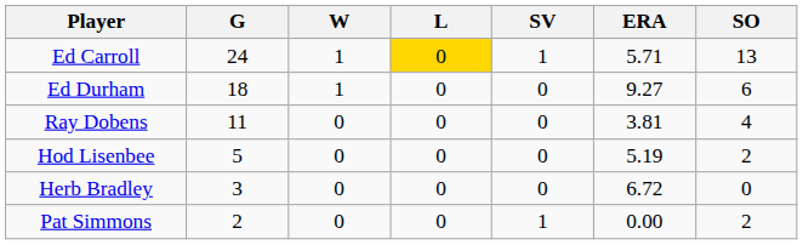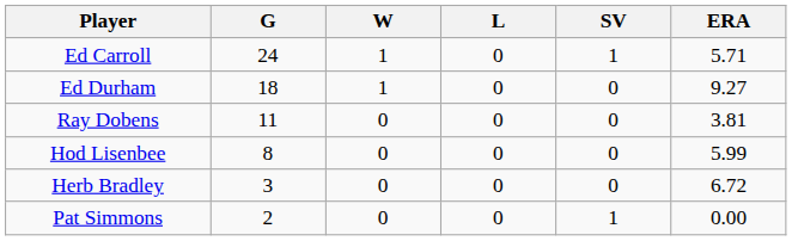 <table class="wikitable sortable">
 <tr>
 <th bgcolor="#DDDDFF" width="16%">Player</th>
 <th bgcolor="#DDDDFF" width="9%">G</th>
 <th bgcolor="#DDDDFF" width="9%">W</th>
 <th bgcolor="#DDDDFF" width="9%">L</th>
 <th bgcolor="#DDDDFF" width="9%">SV</th>
 <th bgcolor="#DDDDFF" width="9%">ERA</th>
-<th bgcolor="#DDDDFF" width="9%">SO</th>
 </tr>
 <tr align="center">
 <td><a href='#'>Ed Carroll</a></td>
 <td>24</td>
 <td>1</td>
-<td style="background: gold;">0</td>
+<td>0</td>
 <td>1</td>
 <td>5.71</td>
-<td>13</td>
 </tr>
 <tr align=center>
 <td><a href='#'>Ed Durham</a></td>
 <td>18</td>
 <td>1</td>
 <td>0</td>
 <td>0</td>
 <td>9.27</td>
-<td>6</td>
 </tr>
 <tr align=center>
 <td><a href='#'>Ray Dobens</a></td>
 <td>11</td>
 <td>0</td>
 <td>0</td>
 <td>0</td>
 <td>3.81</td>
-<td>4</td>
 </tr>
 <tr align=center>
 <td><a href='#'>Hod Lisenbee</a></td>
-<td>5</td>
+<td>8</td>
 <td>0</td>
 <td>0</td>
 <td>0</td>
-<td>5.19</td>
-<td>2</td>
+<td>5.99</td>
 </tr>
 <tr align=center>
 <td><a href='#'>Herb Bradley</a></td>
 <td>3</td>
 <td>0</td>
 <td>0</td>
 <td>0</td>
 <td>6.72</td>
-<td>0</td>
 </tr>
 <tr align=center>
 <td><a href='#'>Pat Simmons</a></td>
 <td>2</td>
 <td>0</td>
 <td>0</td>
 <td>1</td>
 <td>0.00</td>
-<td>2</td>
 </tr>
 </table>
